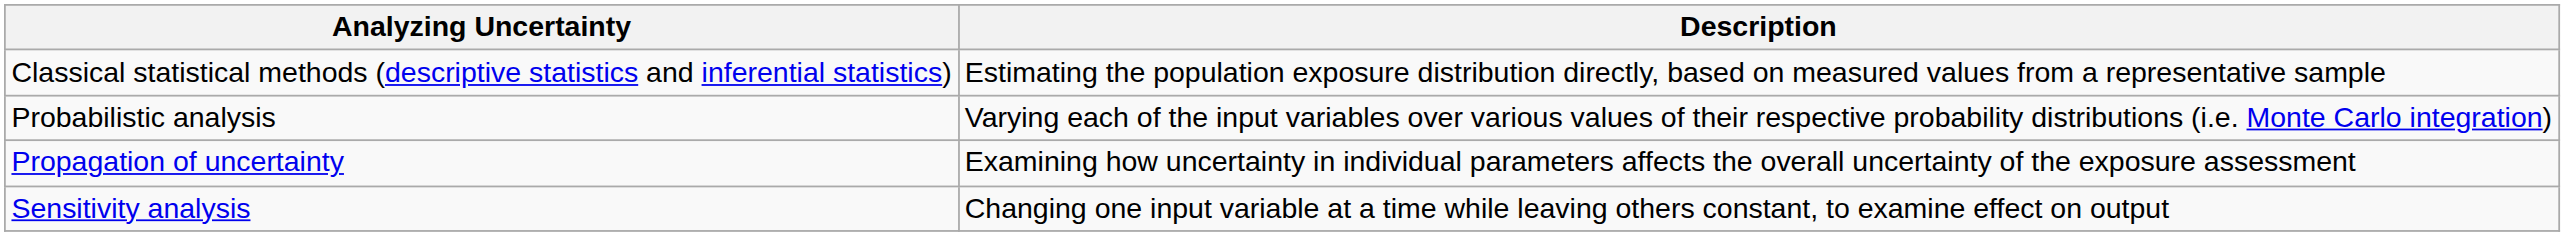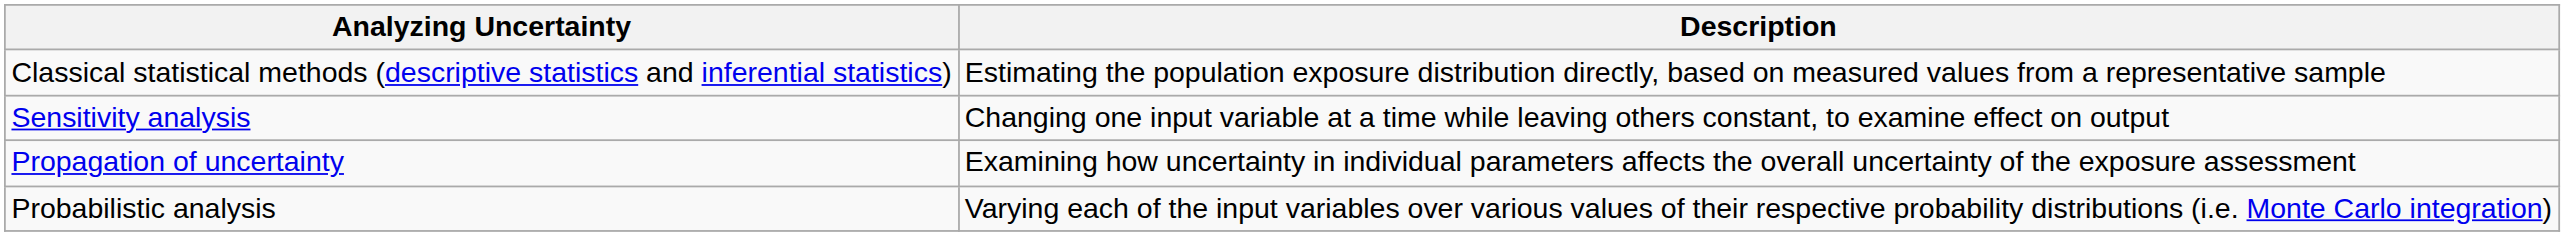 <table class="wikitable">
 <tr>
 <th>Analyzing Uncertainty</th>
 <th>Description</th>
 </tr>
 <tr>
 <td>Classical statistical methods (<a href='#'>descriptive statistics</a> and <a href='#'>inferential statistics</a>)</td>
 <td>Estimating the population exposure distribution directly, based on measured values from a representative sample</td>
 </tr>
 <tr>
-<td>Probabilistic analysis</td>
-<td>Varying each of the input variables over various values of their respective probability distributions (i.e. <a href='#'>Monte Carlo integration</a>)</td>
+<td><a href='#'>Sensitivity analysis</a></td>
+<td>Changing one input variable at a time while leaving others constant, to examine effect on output</td>
 </tr>
 <tr>
 <td><a href='#'>Propagation of uncertainty</a></td>
 <td>Examining how uncertainty in individual parameters affects the overall uncertainty of the exposure assessment</td>
 </tr>
 <tr>
-<td><a href='#'>Sensitivity analysis</a></td>
-<td>Changing one input variable at a time while leaving others constant, to examine effect on output</td>
+<td>Probabilistic analysis</td>
+<td>Varying each of the input variables over various values of their respective probability distributions (i.e. <a href='#'>Monte Carlo integration</a>)</td>
 </tr>
 </table>
